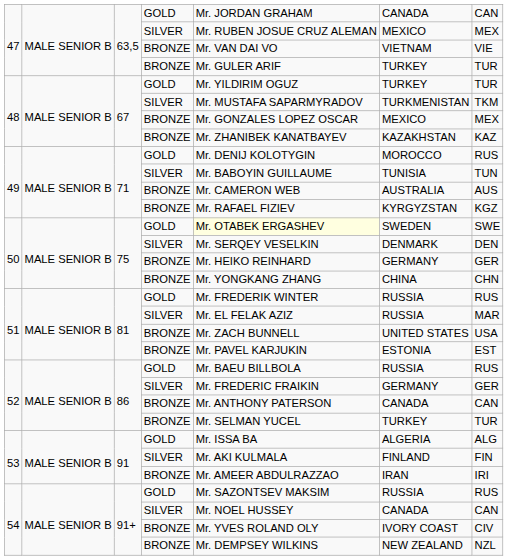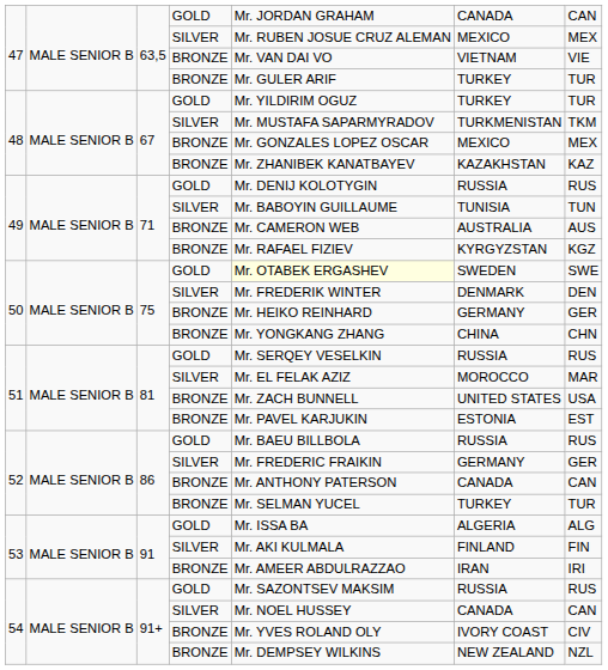 <table class="wikitable">
 <tr>
 <td rowspan="4"><br>47</td>
 <td rowspan="4"><br>MALE SENIOR B</td>
 <td rowspan="4"><br>63,5</td>
 <td>GOLD</td>
 <td>Mr. JORDAN GRAHAM</td>
 <td>CANADA</td>
 <td>CAN</td>
 </tr>
 <tr>
 <td>SILVER</td>
 <td>Mr. RUBEN JOSUE CRUZ ALEMAN</td>
 <td>MEXICO</td>
 <td>MEX</td>
 </tr>
 <tr>
 <td>BRONZE</td>
 <td>Mr. VAN DAI VO</td>
 <td>VIETNAM</td>
 <td>VIE</td>
 </tr>
 <tr>
 <td>BRONZE</td>
 <td>Mr. GULER ARIF</td>
 <td>TURKEY</td>
 <td>TUR</td>
 </tr>
 <tr>
 <td rowspan="4"><br>48</td>
 <td rowspan="4"><br>MALE SENIOR B</td>
 <td rowspan="4"><br>67</td>
 <td>GOLD</td>
 <td>Mr. YILDIRIM OGUZ</td>
 <td>TURKEY</td>
 <td>TUR</td>
 </tr>
 <tr>
 <td>SILVER</td>
 <td>Mr. MUSTAFA SAPARMYRADOV</td>
 <td>TURKMENISTAN</td>
 <td>TKM</td>
 </tr>
 <tr>
 <td>BRONZE</td>
 <td>Mr. GONZALES LOPEZ OSCAR</td>
 <td>MEXICO</td>
 <td>MEX</td>
 </tr>
 <tr>
 <td>BRONZE</td>
 <td>Mr. ZHANIBEK KANATBAYEV</td>
 <td>KAZAKHSTAN</td>
 <td>KAZ</td>
 </tr>
 <tr>
 <td rowspan="4"><br>49</td>
 <td rowspan="4"><br>MALE SENIOR B</td>
 <td rowspan="4"><br>71</td>
 <td>GOLD</td>
 <td>Mr. DENIJ KOLOTYGIN</td>
-<td>MOROCCO</td>
+<td>RUSSIA</td>
 <td>RUS</td>
 </tr>
 <tr>
 <td>SILVER</td>
 <td>Mr. BABOYIN GUILLAUME</td>
 <td>TUNISIA</td>
 <td>TUN</td>
 </tr>
 <tr>
 <td>BRONZE</td>
 <td>Mr. CAMERON WEB</td>
 <td>AUSTRALIA</td>
 <td>AUS</td>
 </tr>
 <tr>
 <td>BRONZE</td>
 <td>Mr. RAFAEL FIZIEV</td>
 <td>KYRGYZSTAN</td>
 <td>KGZ</td>
 </tr>
 <tr>
 <td rowspan="4"><br>50</td>
 <td rowspan="4"><br>MALE SENIOR B</td>
 <td rowspan="4"><br>75</td>
 <td>GOLD</td>
 <td style="background: lightyellow;">Mr. OTABEK ERGASHEV</td>
 <td>SWEDEN</td>
 <td>SWE</td>
 </tr>
 <tr>
 <td>SILVER</td>
-<td>Mr. SERQEY VESELKIN</td>
+<td>Mr. FREDERIK WINTER</td>
 <td>DENMARK</td>
 <td>DEN</td>
 </tr>
 <tr>
 <td>BRONZE</td>
 <td>Mr. HEIKO REINHARD</td>
 <td>GERMANY</td>
 <td>GER</td>
 </tr>
 <tr>
 <td>BRONZE</td>
 <td>Mr. YONGKANG ZHANG</td>
 <td>CHINA</td>
 <td>CHN</td>
 </tr>
 <tr>
 <td rowspan="4"><br>51</td>
 <td rowspan="4"><br>MALE SENIOR B</td>
 <td rowspan="4"><br>81</td>
 <td>GOLD</td>
-<td>Mr. FREDERIK WINTER</td>
+<td>Mr. SERQEY VESELKIN</td>
 <td>RUSSIA</td>
 <td>RUS</td>
 </tr>
 <tr>
 <td>SILVER</td>
 <td>Mr. EL FELAK AZIZ</td>
-<td>RUSSIA</td>
+<td>MOROCCO</td>
 <td>MAR</td>
 </tr>
 <tr>
 <td>BRONZE</td>
 <td>Mr. ZACH BUNNELL</td>
 <td>UNITED STATES</td>
 <td>USA</td>
 </tr>
 <tr>
 <td>BRONZE</td>
 <td>Mr. PAVEL KARJUKIN</td>
 <td>ESTONIA</td>
 <td>EST</td>
 </tr>
 <tr>
 <td rowspan="4"><br>52</td>
 <td rowspan="4"><br>MALE SENIOR B</td>
 <td rowspan="4"><br>86</td>
 <td>GOLD</td>
 <td>Mr. BAEU BILLBOLA</td>
 <td>RUSSIA</td>
 <td>RUS</td>
 </tr>
 <tr>
 <td>SILVER</td>
 <td>Mr. FREDERIC FRAIKIN</td>
 <td>GERMANY</td>
 <td>GER</td>
 </tr>
 <tr>
 <td>BRONZE</td>
 <td>Mr. ANTHONY PATERSON</td>
 <td>CANADA</td>
 <td>CAN</td>
 </tr>
 <tr>
 <td>BRONZE</td>
 <td>Mr. SELMAN YUCEL</td>
 <td>TURKEY</td>
 <td>TUR</td>
 </tr>
 <tr>
 <td rowspan="3"><br>53</td>
 <td rowspan="3"><br>MALE SENIOR B</td>
 <td rowspan="3"><br>91</td>
 <td>GOLD</td>
 <td>Mr. ISSA BA</td>
 <td>ALGERIA</td>
 <td>ALG</td>
 </tr>
 <tr>
 <td>SILVER</td>
 <td>Mr. AKI KULMALA</td>
 <td>FINLAND</td>
 <td>FIN</td>
 </tr>
 <tr>
 <td>BRONZE</td>
 <td>Mr. AMEER ABDULRAZZAO</td>
 <td>IRAN</td>
 <td>IRI</td>
 </tr>
 <tr>
 <td rowspan="4"><br>54</td>
 <td rowspan="4"><br>MALE SENIOR B</td>
 <td rowspan="4"><br>91+</td>
 <td>GOLD</td>
 <td>Mr. SAZONTSEV MAKSIM</td>
 <td>RUSSIA</td>
 <td>RUS</td>
 </tr>
 <tr>
 <td>SILVER</td>
 <td>Mr. NOEL HUSSEY</td>
 <td>CANADA</td>
 <td>CAN</td>
 </tr>
 <tr>
 <td>BRONZE</td>
 <td>Mr. YVES ROLAND  OLY</td>
 <td>IVORY COAST</td>
 <td>CIV</td>
 </tr>
 <tr>
 <td>BRONZE</td>
 <td>Mr. DEMPSEY WILKINS</td>
 <td>NEW ZEALAND</td>
 <td>NZL</td>
 </tr>
 </table>
